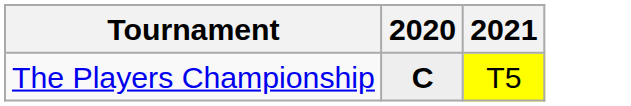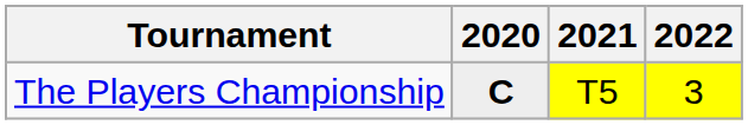 <table class="wikitable" style="font-size:95%;text-align:center;">
 <tr>
 <th>Tournament</th>
 <th>2020</th>
 <th>2021</th>
+<th>2022</th>
 </tr>
 <tr>
 <td align=left><a href='#'>The Players Championship</a></td>
 <td style="background:#eeeeee;"><strong>C</strong></td>
 <td style="background:yellow;">T5</td>
+<td style="background:yellow;">3</td>
 </tr>
 </table>
